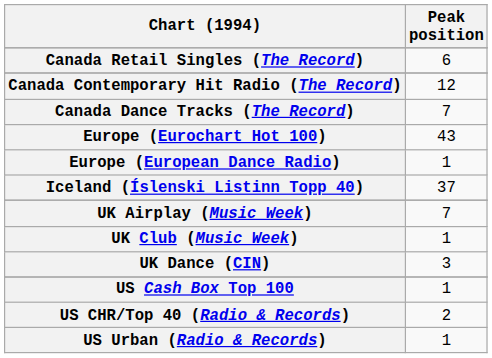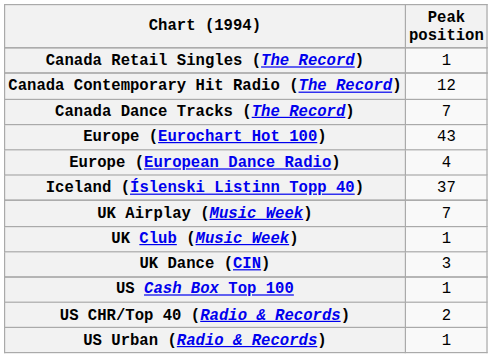 <table class="wikitable sortable plainrowheaders" style="text-align:center">
 <tr>
 <th>Chart (1994)</th>
 <th>Peak<br>position</th>
 </tr>
 <tr>
 </tr>
 <tr>
 <th scope="row">Canada Retail Singles (<em><a href='#'>The Record</a></em>)</th>
-<td>6</td>
+<td>1</td>
 </tr>
 <tr>
 </tr>
 <tr>
 <th scope="row">Canada Contemporary Hit Radio (<em><a href='#'>The Record</a></em>)</th>
 <td>12</td>
 </tr>
 <tr>
 <th scope="row">Canada Dance Tracks (<em><a href='#'>The Record</a></em>)<br></th>
 <td>7</td>
 </tr>
 <tr>
 <th scope="row">Europe (<a href='#'>Eurochart Hot 100</a>)</th>
 <td>43</td>
 </tr>
 <tr>
 <th scope="row">Europe (<a href='#'>European Dance Radio</a>)</th>
-<td>1</td>
+<td>4</td>
 </tr>
 <tr>
 <th scope="row">Iceland (<a href='#'>Íslenski Listinn Topp 40</a>)</th>
 <td>37</td>
 </tr>
 <tr>
 </tr>
 <tr>
 </tr>
 <tr>
 </tr>
 <tr>
 <th scope="row">UK Airplay (<em><a href='#'>Music Week</a></em>)</th>
 <td>7</td>
 </tr>
 <tr>
 <th scope="row">UK <a href='#'>Club</a> (<em><a href='#'>Music Week</a></em>)<br></th>
 <td>1</td>
 </tr>
 <tr>
 <th scope="row">UK Dance (<a href='#'>CIN</a>)<br></th>
 <td>3</td>
 </tr>
 <tr>
 </tr>
 <tr>
 </tr>
 <tr>
 </tr>
 <tr>
 </tr>
 <tr>
 </tr>
 <tr>
 </tr>
 <tr>
 <th scope="row">US <a href='#'><em>Cash Box</em> Top 100</a></th>
 <td>1</td>
 </tr>
 <tr>
 <th scope="row">US CHR/Top 40 (<em><a href='#'>Radio & Records</a></em>)</th>
 <td>2</td>
 </tr>
 <tr>
 <th scope="row">US Urban (<em><a href='#'>Radio & Records</a></em>)</th>
 <td>1</td>
 </tr>
 </table>
